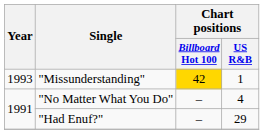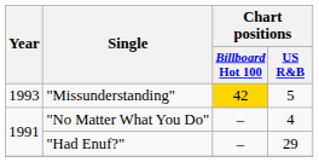 <table class="wikitable" style="text-align:center;">
 <tr>
 <th rowspan="2">Year</th>
 <th rowspan="2">Single</th>
 <th colspan="3">Chart positions</th>
 </tr>
 <tr style="font-size:smaller;">
 <th width="40"><a href='#'><em>Billboard</em> Hot 100</a></th>
 <th width="40"><a href='#'>US<br>R&B</a></th>
 </tr>
 <tr>
 <td rowspan="1">1993</td>
 <td align="left">"Missunderstanding"</td>
 <td style="background: gold;">42</td>
-<td>1</td>
+<td>5</td>
 </tr>
 <tr>
 <td rowspan="2">1991</td>
 <td align="left">"No Matter What You Do"</td>
 <td>–</td>
 <td>4</td>
 </tr>
 <tr>
 <td align="left">"Had Enuf?"</td>
 <td>–</td>
 <td>29</td>
 </tr>
 <tr>
 </tr>
 </table>
